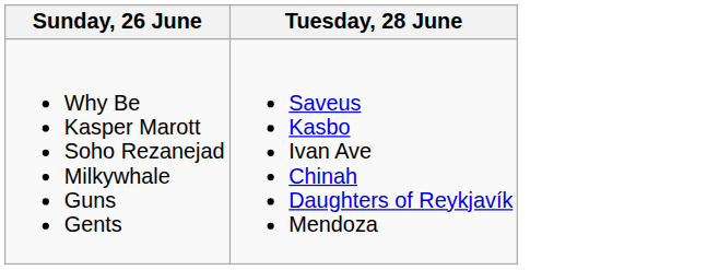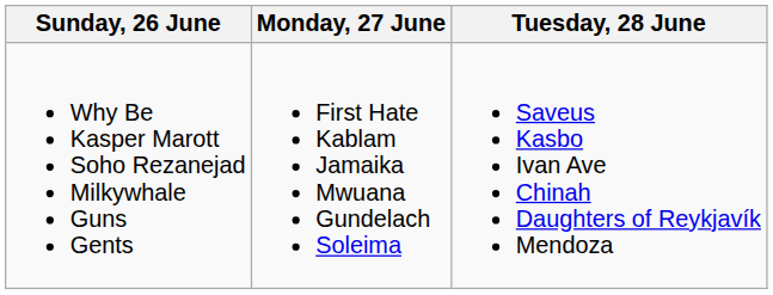 <table class="wikitable">
 <tr>
 <th>Sunday, 26 June</th>
+<th>Monday, 27 June</th>
 <th>Tuesday, 28 June</th>
 </tr>
 <tr valign="top">
 <td><br><ul><li>Why Be</li><li>Kasper Marott</li><li>Soho Rezanejad</li><li>Milkywhale</li><li>Guns</li><li>Gents</li></ul></td>
+<td><br><ul><li>First Hate</li><li>Kablam</li><li>Jamaika</li><li>Mwuana</li><li>Gundelach</li><li><a href='#'>Soleima</a></li></ul></td>
 <td><br><ul><li><a href='#'>Saveus</a></li><li><a href='#'>Kasbo</a></li><li>Ivan Ave</li><li><a href='#'>Chinah</a></li><li><a href='#'>Daughters of Reykjavík</a></li><li>Mendoza</li></ul></td>
 </tr>
 </table>
